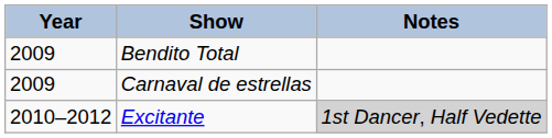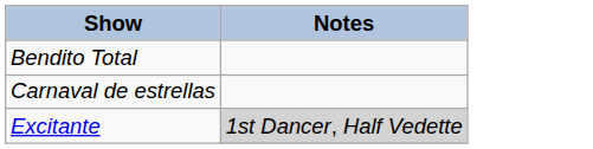 <table class="wikitable" style="font-size:90%;">
 <tr>
-<th style="background:#B0C4DE;">Year</th>
 <th style="background:#B0C4DE;">Show</th>
 <th style="background:#B0C4DE;">Notes</th>
 </tr>
 <tr>
-<td>2009</td>
 <td><em>Bendito Total</em></td>
 <td></td>
 </tr>
 <tr>
-<td>2009</td>
 <td><em>Carnaval de estrellas</em></td>
 <td></td>
 </tr>
 <tr>
-<td>2010–2012</td>
 <td><em><a href='#'>Excitante</a></em></td>
 <td style="background: lightgrey;"><em>1st Dancer</em>, <em>Half Vedette</em></td>
 </tr>
 </table>
